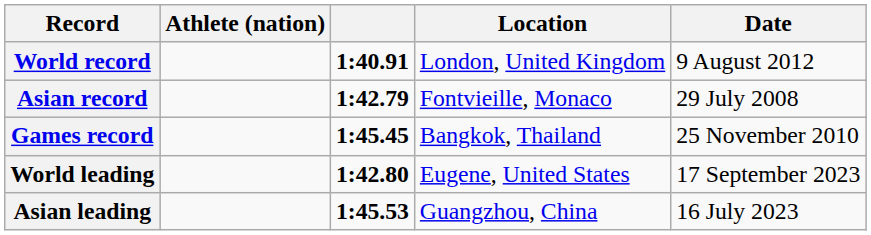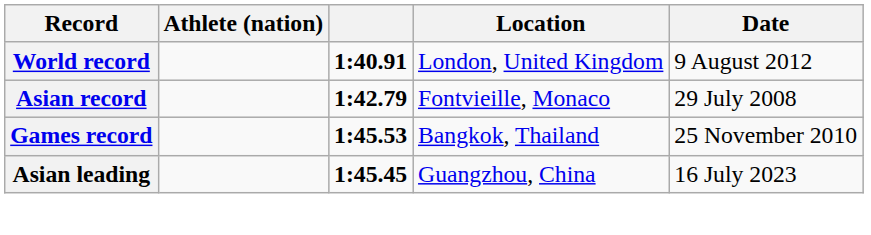 <table class="wikitable">
 <tr>
 <th scope="col">Record</th>
 <th scope="col">Athlete (nation)</th>
 <th scope="col"></th>
 <th scope="col">Location</th>
 <th scope="col">Date</th>
 </tr>
 <tr>
 <th scope="row"><a href='#'>World record</a></th>
 <td></td>
 <td align="center"><strong>1:40.91</strong></td>
 <td><a href='#'>London</a>, <a href='#'>United Kingdom</a></td>
 <td>9 August 2012</td>
 </tr>
 <tr>
 <th scope="row"><a href='#'>Asian record</a></th>
 <td></td>
 <td align="center"><strong>1:42.79</strong></td>
 <td><a href='#'>Fontvieille</a>, <a href='#'>Monaco</a></td>
 <td>29 July 2008</td>
 </tr>
 <tr>
 <th><a href='#'>Games record</a></th>
 <td></td>
-<td align="center"><strong>1:45.45</strong></td>
+<td align="center"><strong>1:45.53</strong></td>
 <td><a href='#'>Bangkok</a>, <a href='#'>Thailand</a></td>
 <td>25 November 2010</td>
 </tr>
 <tr>
-<th scope="row">World leading</th>
-<td></td>
-<td align="center"><strong>1:42.80</strong></td>
-<td><a href='#'>Eugene</a>, <a href='#'>United States</a></td>
-<td>17 September 2023</td>
-</tr>
-<tr>
 <th scope="row">Asian leading</th>
 <td></td>
-<td align="center"><strong>1:45.53</strong></td>
+<td align="center"><strong>1:45.45</strong></td>
 <td><a href='#'>Guangzhou</a>, <a href='#'>China</a></td>
 <td>16 July 2023</td>
 </tr>
 </table>
